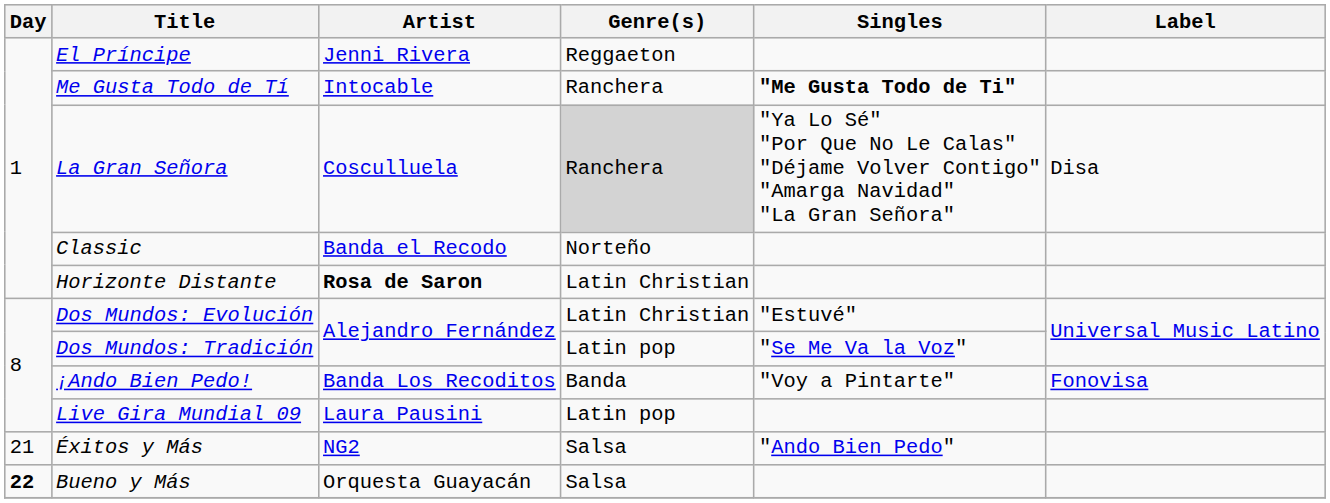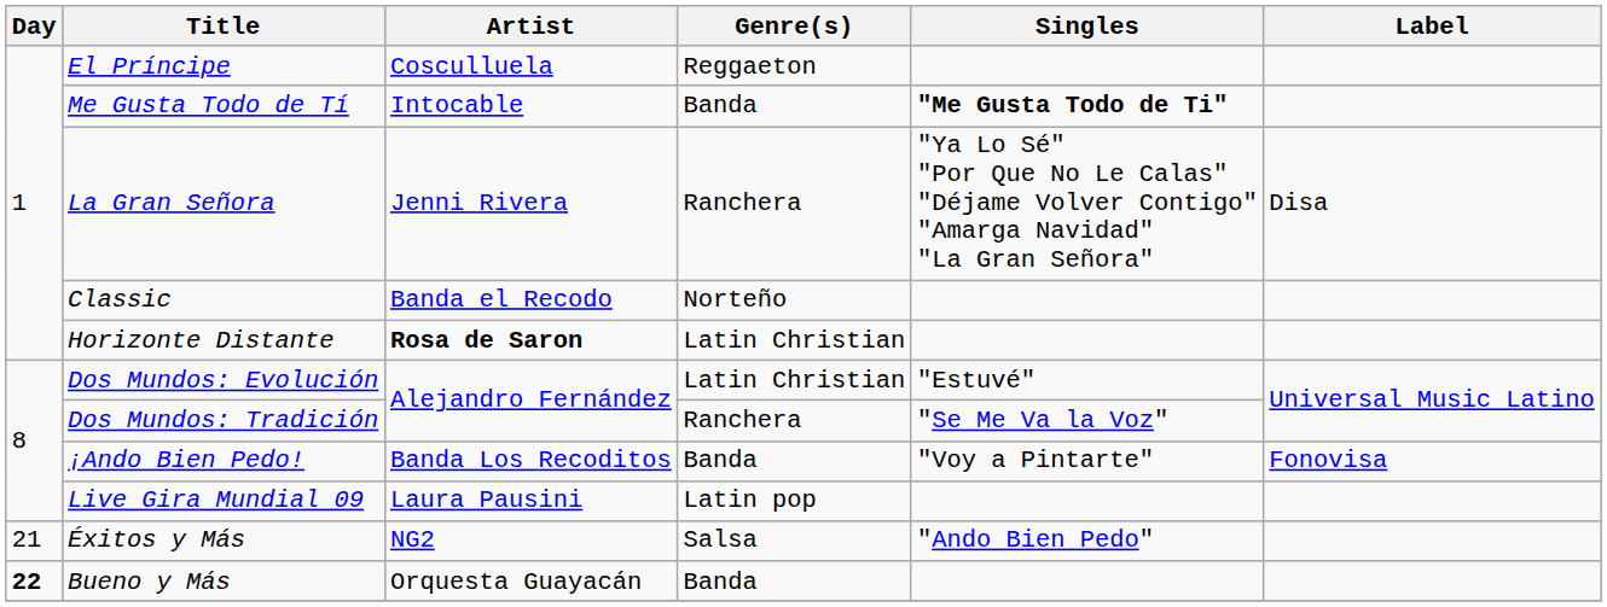 <table class="wikitable sortable" style="text-align: left;">
 <tr>
 <th>Day</th>
 <th>Title</th>
 <th>Artist</th>
 <th>Genre(s)</th>
 <th>Singles</th>
 <th>Label</th>
 </tr>
 <tr>
 <td rowspan="5">1</td>
 <td><em><a href='#'>El Príncipe</a></em></td>
-<td><a href='#'>Jenni Rivera</a></td>
+<td><a href='#'>Cosculluela</a></td>
 <td>Reggaeton</td>
 <td></td>
 <td></td>
 </tr>
 <tr>
 <td><em><a href='#'>Me Gusta Todo de Tí</a></em></td>
 <td><a href='#'>Intocable</a></td>
-<td>Ranchera</td>
+<td>Banda</td>
 <td><strong>"Me Gusta Todo de Ti"</strong></td>
 <td></td>
 </tr>
 <tr>
 <td><em><a href='#'>La Gran Señora</a></em></td>
-<td><a href='#'>Cosculluela</a></td>
-<td style="background: lightgrey;">Ranchera</td>
+<td><a href='#'>Jenni Rivera</a></td>
+<td>Ranchera</td>
 <td>"Ya Lo Sé"<br>"Por Que No Le Calas"<br>"Déjame Volver Contigo"<br>"Amarga Navidad"<br>"La Gran Señora"</td>
 <td>Disa</td>
 </tr>
 <tr>
 <td><em>Classic</em></td>
 <td><a href='#'>Banda el Recodo</a></td>
 <td>Norteño</td>
 <td></td>
 <td></td>
 </tr>
 <tr>
 <td><em>Horizonte Distante</em></td>
 <td><strong>Rosa de Saron</strong></td>
 <td>Latin Christian</td>
 <td></td>
 <td></td>
 </tr>
 <tr>
 <td rowspan="4">8</td>
 <td><em><a href='#'>Dos Mundos: Evolución</a></em></td>
 <td rowspan="2"><a href='#'>Alejandro Fernández</a></td>
 <td>Latin Christian</td>
 <td>"Estuvé"</td>
 <td rowspan="2"><a href='#'>Universal Music Latino</a></td>
 </tr>
 <tr>
 <td><em><a href='#'>Dos Mundos: Tradición</a></em></td>
-<td>Latin pop</td>
+<td>Ranchera</td>
 <td>"<a href='#'>Se Me Va la Voz</a>"</td>
 </tr>
 <tr>
 <td><em><a href='#'>¡Ando Bien Pedo!</a></em></td>
 <td><a href='#'>Banda Los Recoditos</a></td>
 <td>Banda</td>
 <td>"Voy a Pintarte"</td>
 <td><a href='#'>Fonovisa</a></td>
 </tr>
 <tr>
 <td><em><a href='#'>Live Gira Mundial 09</a></em></td>
 <td><a href='#'>Laura Pausini</a></td>
 <td>Latin pop</td>
 <td></td>
 <td></td>
 </tr>
 <tr>
 <td>21</td>
 <td><em>Éxitos y Más</em></td>
 <td><a href='#'>NG2</a></td>
 <td>Salsa</td>
 <td>"<a href='#'>Ando Bien Pedo</a>"</td>
 <td></td>
 </tr>
 <tr>
 <td><strong>22</strong></td>
 <td><em> Bueno y Más</em></td>
 <td>Orquesta Guayacán</td>
-<td>Salsa</td>
+<td>Banda</td>
 <td></td>
 <td></td>
 </tr>
 <tr>
 </tr>
 </table>
